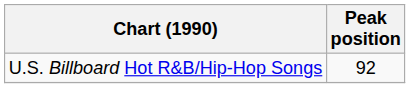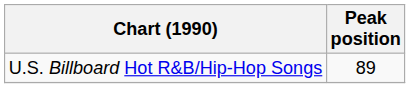 <table class="wikitable sortable">
 <tr>
 <th>Chart (1990)</th>
 <th>Peak<br>position</th>
 </tr>
 <tr>
 <td>U.S. <em>Billboard</em> <a href='#'>Hot R&B/Hip-Hop Songs</a></td>
-<td align="center">92</td>
+<td align="center">89</td>
 </tr>
 <tr>
 </tr>
 </table>
